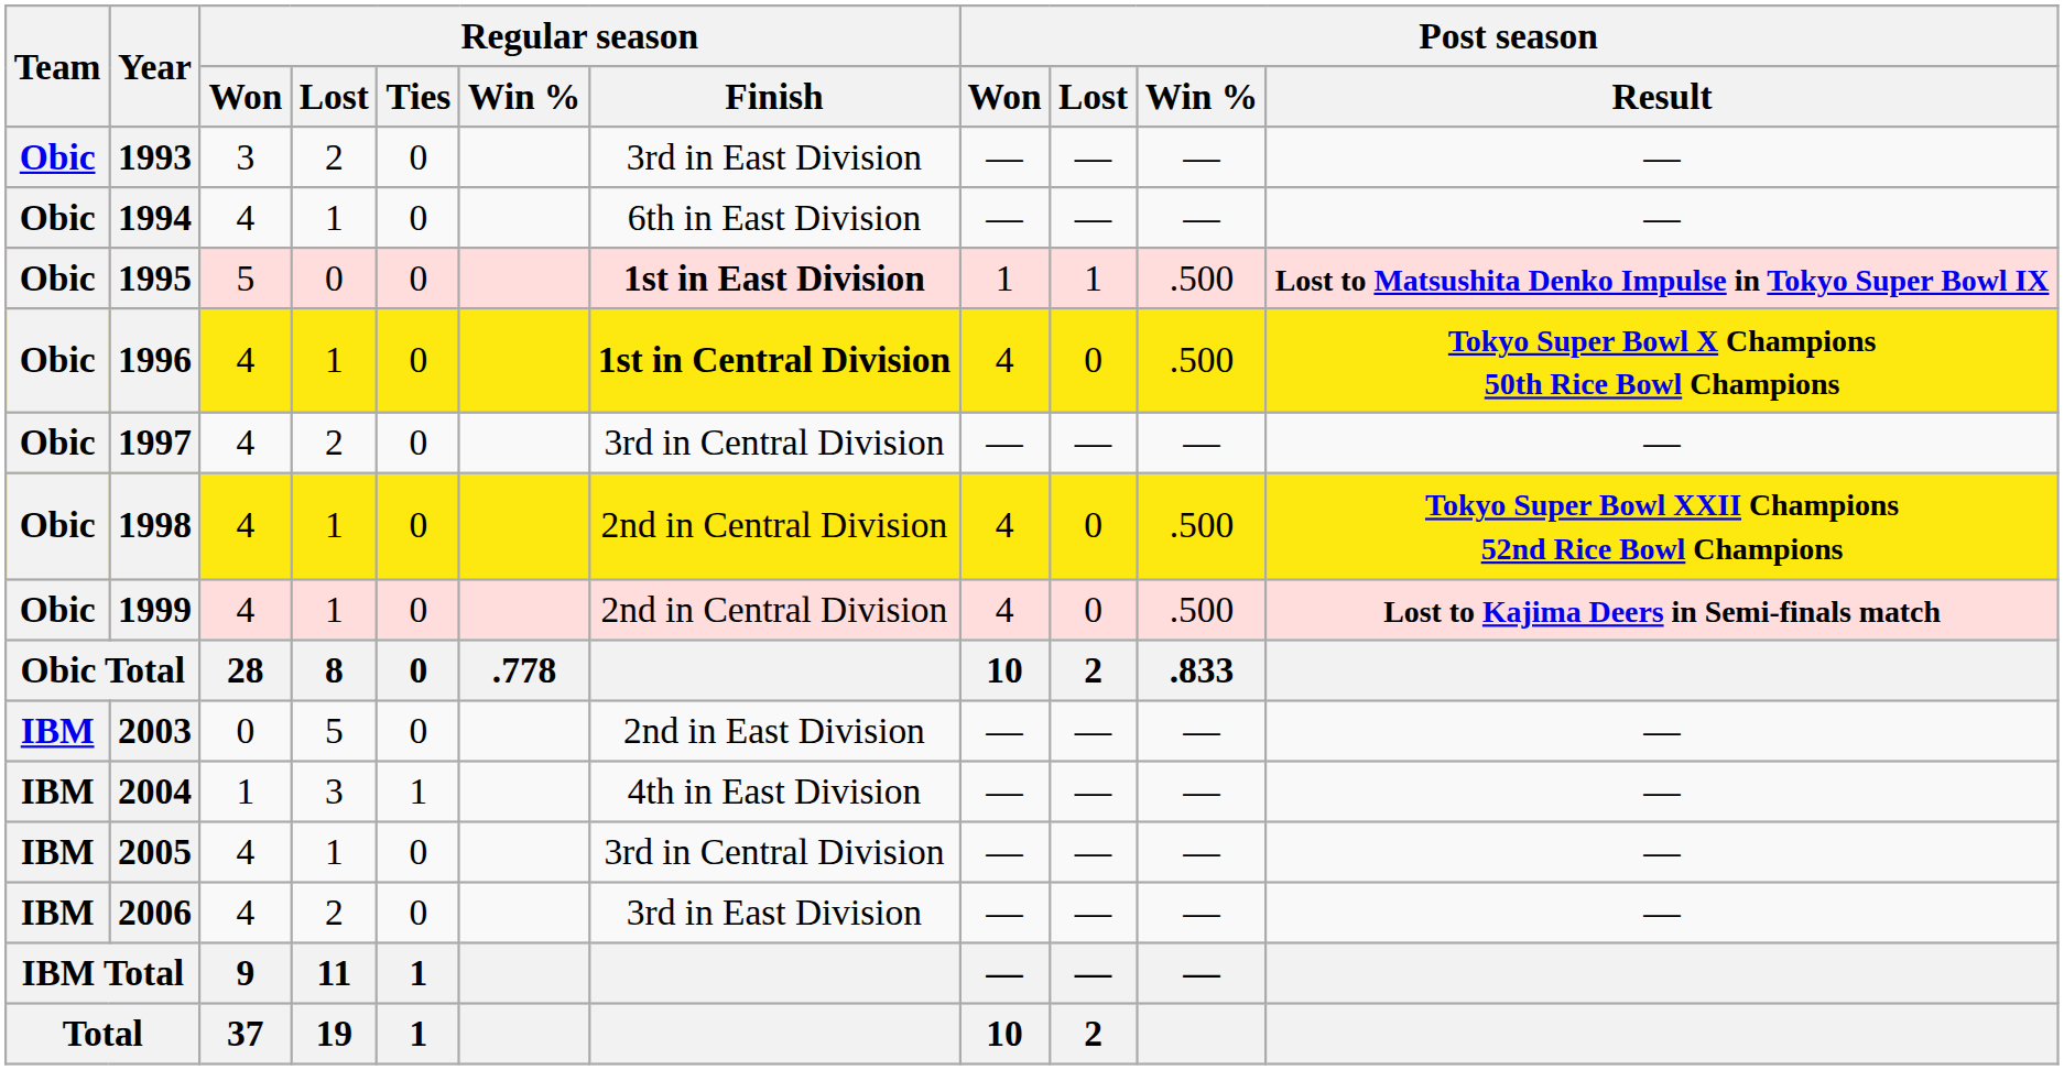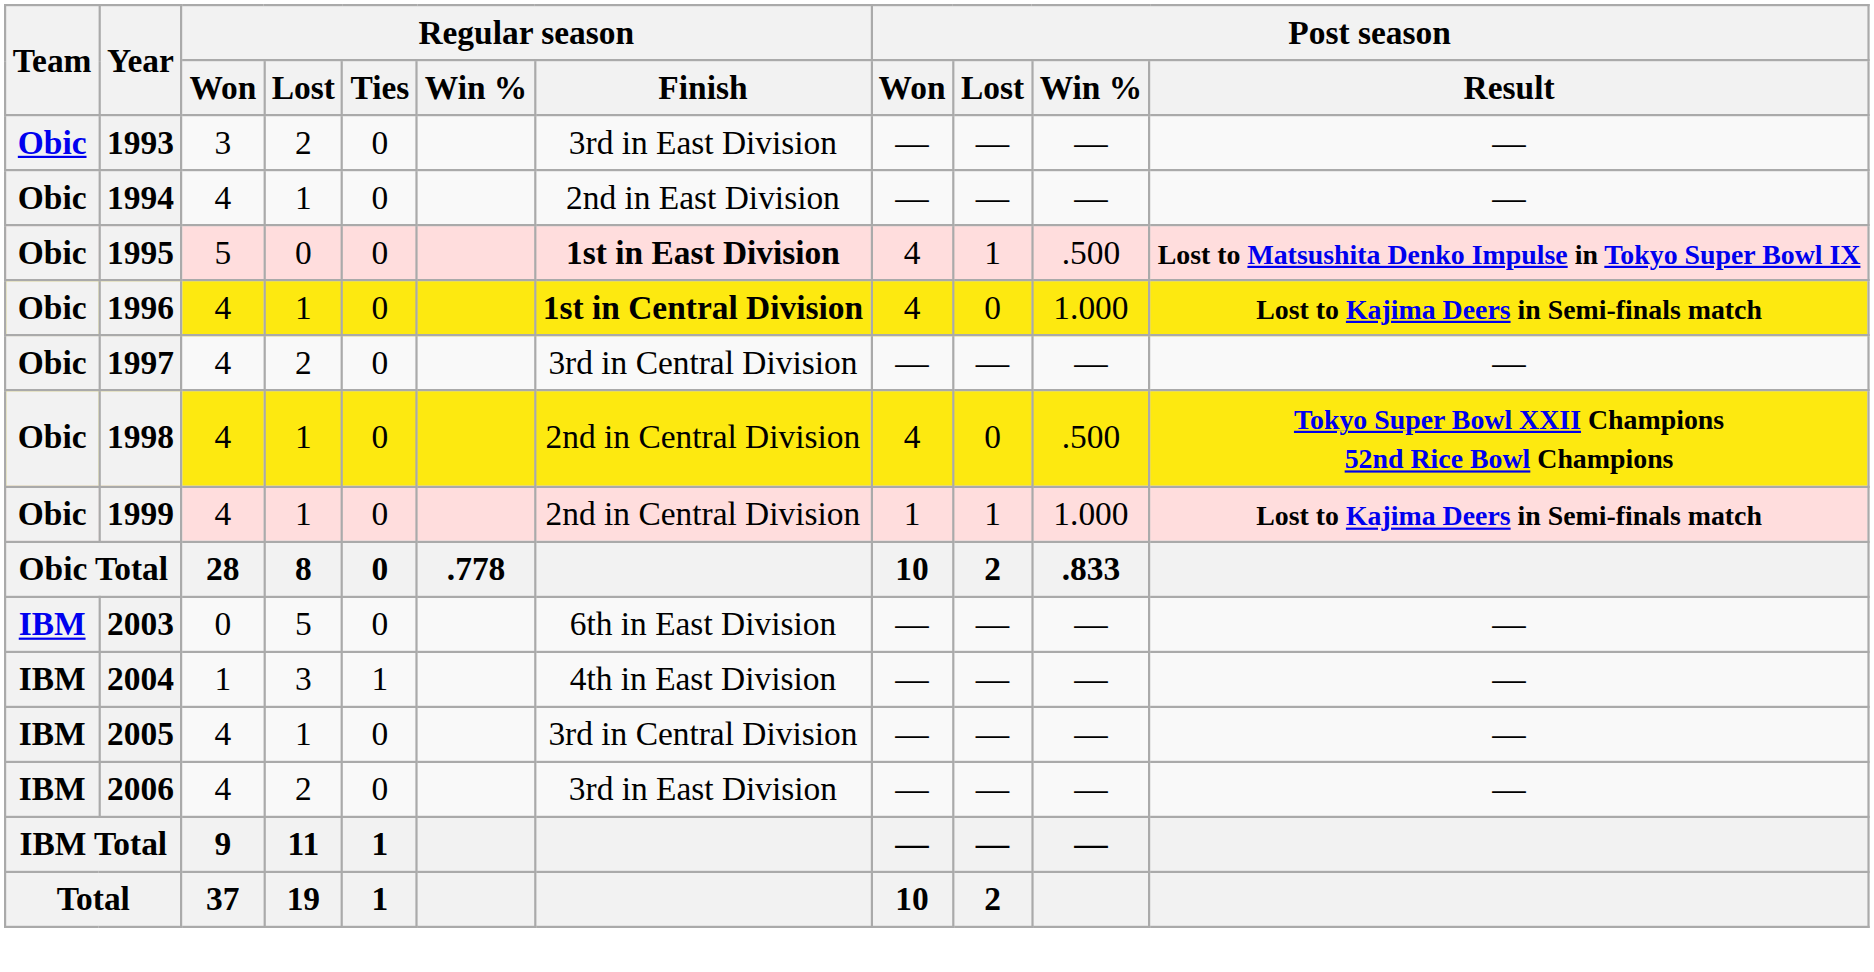 <table class="wikitable" style="font-size: 95%; text-align:center;">
 <tr>
 <th rowspan="2">Team</th>
 <th rowspan="2">Year</th>
 <th colspan="5">Regular season</th>
 <th colspan="4">Post season</th>
 </tr>
 <tr>
 <th>Won</th>
 <th>Lost</th>
 <th>Ties</th>
 <th>Win %</th>
 <th>Finish</th>
 <th>Won</th>
 <th>Lost</th>
 <th>Win %</th>
 <th>Result</th>
 </tr>
 <tr>
 <th><a href='#'>Obic</a></th>
 <th>1993</th>
 <td>3</td>
 <td>2</td>
 <td>0</td>
 <td></td>
 <td>3rd in East Division</td>
 <td>—</td>
 <td>—</td>
 <td>—</td>
 <td>—</td>
 </tr>
 <tr>
 <th>Obic</th>
 <th>1994</th>
 <td>4</td>
 <td>1</td>
 <td>0</td>
 <td></td>
-<td>6th in East Division</td>
+<td>2nd in East Division</td>
 <td>—</td>
 <td>—</td>
 <td>—</td>
 <td>—</td>
 </tr>
 <tr ! style="background:#fdd;">
 <th>Obic</th>
 <th>1995</th>
 <td>5</td>
 <td>0</td>
 <td>0</td>
 <td></td>
 <td><strong>1st in East Division</strong></td>
-<td>1</td>
+<td>4</td>
 <td>1</td>
 <td>.500</td>
 <td><small><strong>Lost to <a href='#'>Matsushita Denko Impulse</a> in <a href='#'>Tokyo Super Bowl IX</a></strong></small></td>
 </tr>
 <tr ! style="background:#FDE910;">
 <th>Obic</th>
 <th>1996</th>
 <td>4</td>
 <td>1</td>
 <td>0</td>
 <td></td>
 <td><strong>1st in Central Division</strong></td>
 <td>4</td>
 <td>0</td>
-<td>.500</td>
-<td><small><strong><a href='#'>Tokyo Super Bowl X</a> Champions</strong></small><br><small><strong><a href='#'>50th Rice Bowl</a> Champions</strong></small></td>
+<td>1.000</td>
+<td><small><strong>Lost to <a href='#'>Kajima Deers</a> in Semi-finals match</strong></small></td>
 </tr>
 <tr>
 <th>Obic</th>
 <th>1997</th>
 <td>4</td>
 <td>2</td>
 <td>0</td>
 <td></td>
 <td>3rd in Central Division</td>
 <td>—</td>
 <td>—</td>
 <td>—</td>
 <td>—</td>
 </tr>
 <tr ! style="background:#FDE910;">
 <th>Obic</th>
 <th>1998</th>
 <td>4</td>
 <td>1</td>
 <td>0</td>
 <td></td>
 <td>2nd in Central Division</td>
 <td>4</td>
 <td>0</td>
 <td>.500</td>
 <td><small><strong><a href='#'>Tokyo Super Bowl XXII</a> Champions</strong></small><br><small><strong><a href='#'>52nd Rice Bowl</a> Champions</strong></small></td>
 </tr>
 <tr ! style="background:#fdd;">
 <th>Obic</th>
 <th>1999</th>
 <td>4</td>
 <td>1</td>
 <td>0</td>
 <td></td>
 <td>2nd in Central Division</td>
-<td>4</td>
-<td>0</td>
-<td>.500</td>
+<td>1</td>
+<td>1</td>
+<td>1.000</td>
 <td><small><strong>Lost to <a href='#'>Kajima Deers</a> in Semi-finals match</strong></small></td>
 </tr>
 <tr>
 <th colspan="2">Obic Total</th>
 <th>28</th>
 <th>8</th>
 <th>0</th>
 <th>.778</th>
 <th></th>
 <th>10</th>
 <th>2</th>
 <th>.833</th>
 <th></th>
 </tr>
 <tr>
 <th><a href='#'>IBM</a></th>
 <th>2003</th>
 <td>0</td>
 <td>5</td>
 <td>0</td>
 <td></td>
-<td>2nd in East Division</td>
+<td>6th in East Division</td>
 <td>—</td>
 <td>—</td>
 <td>—</td>
 <td>—</td>
 </tr>
 <tr>
 <th>IBM</th>
 <th>2004</th>
 <td>1</td>
 <td>3</td>
 <td>1</td>
 <td></td>
 <td>4th in East Division</td>
 <td>—</td>
 <td>—</td>
 <td>—</td>
 <td>—</td>
 </tr>
 <tr>
 <th>IBM</th>
 <th>2005</th>
 <td>4</td>
 <td>1</td>
 <td>0</td>
 <td></td>
 <td>3rd in Central Division</td>
 <td>—</td>
 <td>—</td>
 <td>—</td>
 <td>—</td>
 </tr>
 <tr>
 <th>IBM</th>
 <th>2006</th>
 <td>4</td>
 <td>2</td>
 <td>0</td>
 <td></td>
 <td>3rd in East Division</td>
 <td>—</td>
 <td>—</td>
 <td>—</td>
 <td>—</td>
 </tr>
 <tr>
 <th colspan="2">IBM Total</th>
 <th>9</th>
 <th>11</th>
 <th>1</th>
 <th></th>
 <th></th>
 <th>—</th>
 <th>—</th>
 <th>—</th>
 <th></th>
 </tr>
 <tr>
 <th colspan="2">Total</th>
 <th>37</th>
 <th>19</th>
 <th>1</th>
 <th></th>
 <th></th>
 <th>10</th>
 <th>2</th>
 <th></th>
 <th></th>
 </tr>
 </table>
